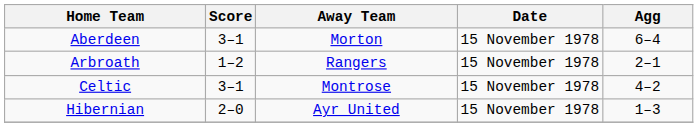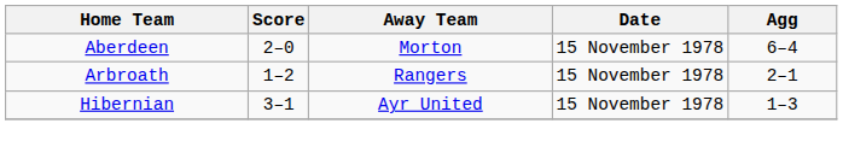 <table class="wikitable" style="text-align:center;">
 <tr>
 <th width=175>Home Team</th>
 <th width=20>Score</th>
 <th width=175>Away Team</th>
 <th width= 125>Date</th>
 <th width= 75>Agg</th>
 </tr>
 <tr>
 <td><a href='#'>Aberdeen</a></td>
-<td>3–1</td>
+<td>2–0</td>
 <td><a href='#'>Morton</a></td>
 <td>15 November 1978</td>
 <td>6–4</td>
 </tr>
 <tr>
 <td><a href='#'>Arbroath</a></td>
 <td>1–2</td>
 <td><a href='#'>Rangers</a></td>
 <td>15 November 1978</td>
 <td>2–1</td>
 </tr>
 <tr>
-<td><a href='#'>Celtic</a></td>
+<td><a href='#'>Hibernian</a></td>
 <td>3–1</td>
-<td><a href='#'>Montrose</a></td>
-<td>15 November 1978</td>
-<td>4–2</td>
-</tr>
-<tr>
-<td><a href='#'>Hibernian</a></td>
-<td>2–0</td>
 <td><a href='#'>Ayr United</a></td>
 <td>15 November 1978</td>
 <td>1–3</td>
 </tr>
 <tr>
 </tr>
 </table>
